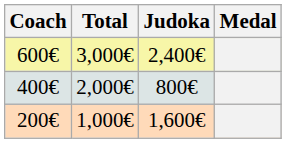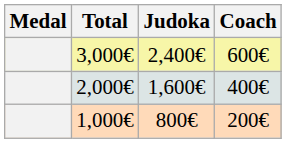 <table class=wikitable style="text-align:center;">
 <tr>
-<th>Coach</th>
+<th>Medal</th>
 <th>Total</th>
 <th>Judoka</th>
-<th>Medal</th>
+<th>Coach</th>
 </tr>
 <tr bgcolor=F7F6A8>
-<td>600€</td>
+<th></th>
 <td>3,000€</td>
 <td>2,400€</td>
-<th></th>
+<td>600€</td>
 </tr>
 <tr bgcolor=DCE5E5>
+<th></th>
+<td>2,000€</td>
+<td>1,600€</td>
 <td>400€</td>
-<td>2,000€</td>
-<td>800€</td>
-<th></th>
 </tr>
 <tr bgcolor=FFDAB9>
+<th></th>
+<td>1,000€</td>
+<td>800€</td>
 <td>200€</td>
-<td>1,000€</td>
-<td>1,600€</td>
-<th></th>
 </tr>
 </table>
